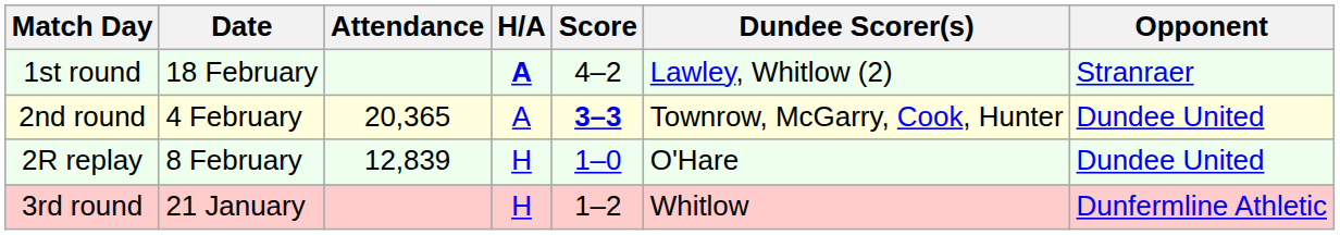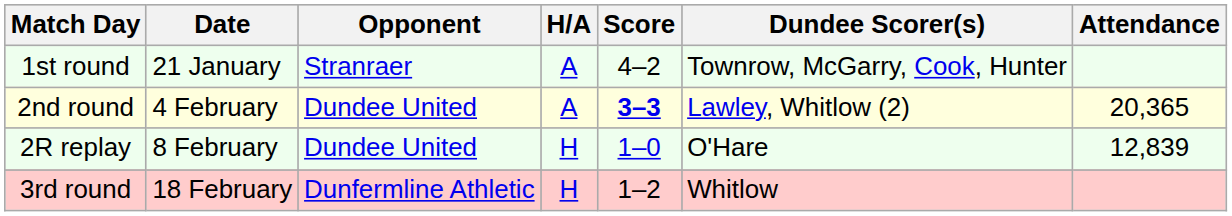 <table class="wikitable" style="text-align:center">
 <tr>
 <th>Match Day</th>
 <th>Date</th>
-<th>Attendance</th>
+<th>Opponent</th>
 <th>H/A</th>
 <th>Score</th>
 <th>Dundee Scorer(s)</th>
-<th>Opponent</th>
+<th>Attendance</th>
 </tr>
 <tr bgcolor="#EEFFEE">
 <td>1st round</td>
-<td align="left">18 February</td>
+<td align="left">21 January</td>
+<td align="left"><a href='#'>Stranraer</a></td>
+<td><a href='#'>A</a></td>
+<td>4–2</td>
+<td align="left">Townrow, McGarry, <a href='#'>Cook</a>, Hunter</td>
 <td></td>
-<td><strong><a href='#'>A</a></strong></td>
-<td>4–2</td>
-<td align="left"><a href='#'>Lawley</a>, Whitlow (2)</td>
-<td align="left"><a href='#'>Stranraer</a></td>
 </tr>
 <tr bgcolor="#FFFFDD">
 <td>2nd round</td>
 <td align="left">4 February</td>
-<td>20,365</td>
+<td align="left"><a href='#'>Dundee United</a></td>
 <td><a href='#'>A</a></td>
 <td><strong><a href='#'>3–3</a></strong></td>
-<td align="left">Townrow, McGarry, <a href='#'>Cook</a>, Hunter</td>
-<td align="left"><a href='#'>Dundee United</a></td>
+<td align="left"><a href='#'>Lawley</a>, Whitlow (2)</td>
+<td>20,365</td>
 </tr>
 <tr bgcolor="#EEFFEE">
 <td>2R replay</td>
 <td align="left">8 February</td>
-<td>12,839</td>
+<td align="left"><a href='#'>Dundee United</a></td>
 <td><a href='#'>H</a></td>
 <td><a href='#'>1–0</a></td>
 <td align="left">O'Hare</td>
-<td align="left"><a href='#'>Dundee United</a></td>
+<td>12,839</td>
 </tr>
 <tr bgcolor="#FFCCCC">
 <td>3rd round</td>
-<td align="left">21 January</td>
-<td></td>
+<td align="left">18 February</td>
+<td align="left"><a href='#'>Dunfermline Athletic</a></td>
 <td><a href='#'>H</a></td>
 <td>1–2</td>
 <td align="left">Whitlow</td>
-<td align="left"><a href='#'>Dunfermline Athletic</a></td>
+<td></td>
 </tr>
 </table>
